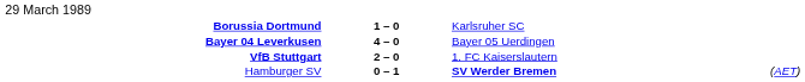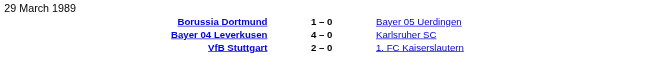 <table width=100% cellspacing=1>
 <tr>
 <th width=25%></th>
 <th width=10%></th>
 <th width=25%></th>
 <th></th>
 </tr>
 <tr>
 <td>29 March 1989</td>
 </tr>
 <tr style=font-size:90%>
 <td align=right><strong><a href='#'>Borussia Dortmund</a></strong></td>
 <td align=center><strong>1 – 0</strong></td>
-<td><a href='#'>Karlsruher SC</a></td>
+<td><a href='#'>Bayer 05 Uerdingen</a></td>
 </tr>
 <tr style=font-size:90%>
 <td align=right><strong><a href='#'>Bayer 04 Leverkusen</a></strong></td>
 <td align=center><strong>4 – 0</strong></td>
-<td><a href='#'>Bayer 05 Uerdingen</a></td>
+<td><a href='#'>Karlsruher SC</a></td>
 </tr>
 <tr style=font-size:90%>
 <td align=right><strong><a href='#'>VfB Stuttgart</a></strong></td>
 <td align=center><strong>2 – 0</strong></td>
 <td><a href='#'>1. FC Kaiserslautern</a></td>
 </tr>
-<tr style=font-size:90%>
-<td align=right><a href='#'>Hamburger SV</a></td>
-<td align=center><strong>0 – 1</strong></td>
-<td><strong><a href='#'>SV Werder Bremen</a></strong></td>
-<td><em>(<a href='#'>AET</a>)</em></td>
-</tr>
 </table>
